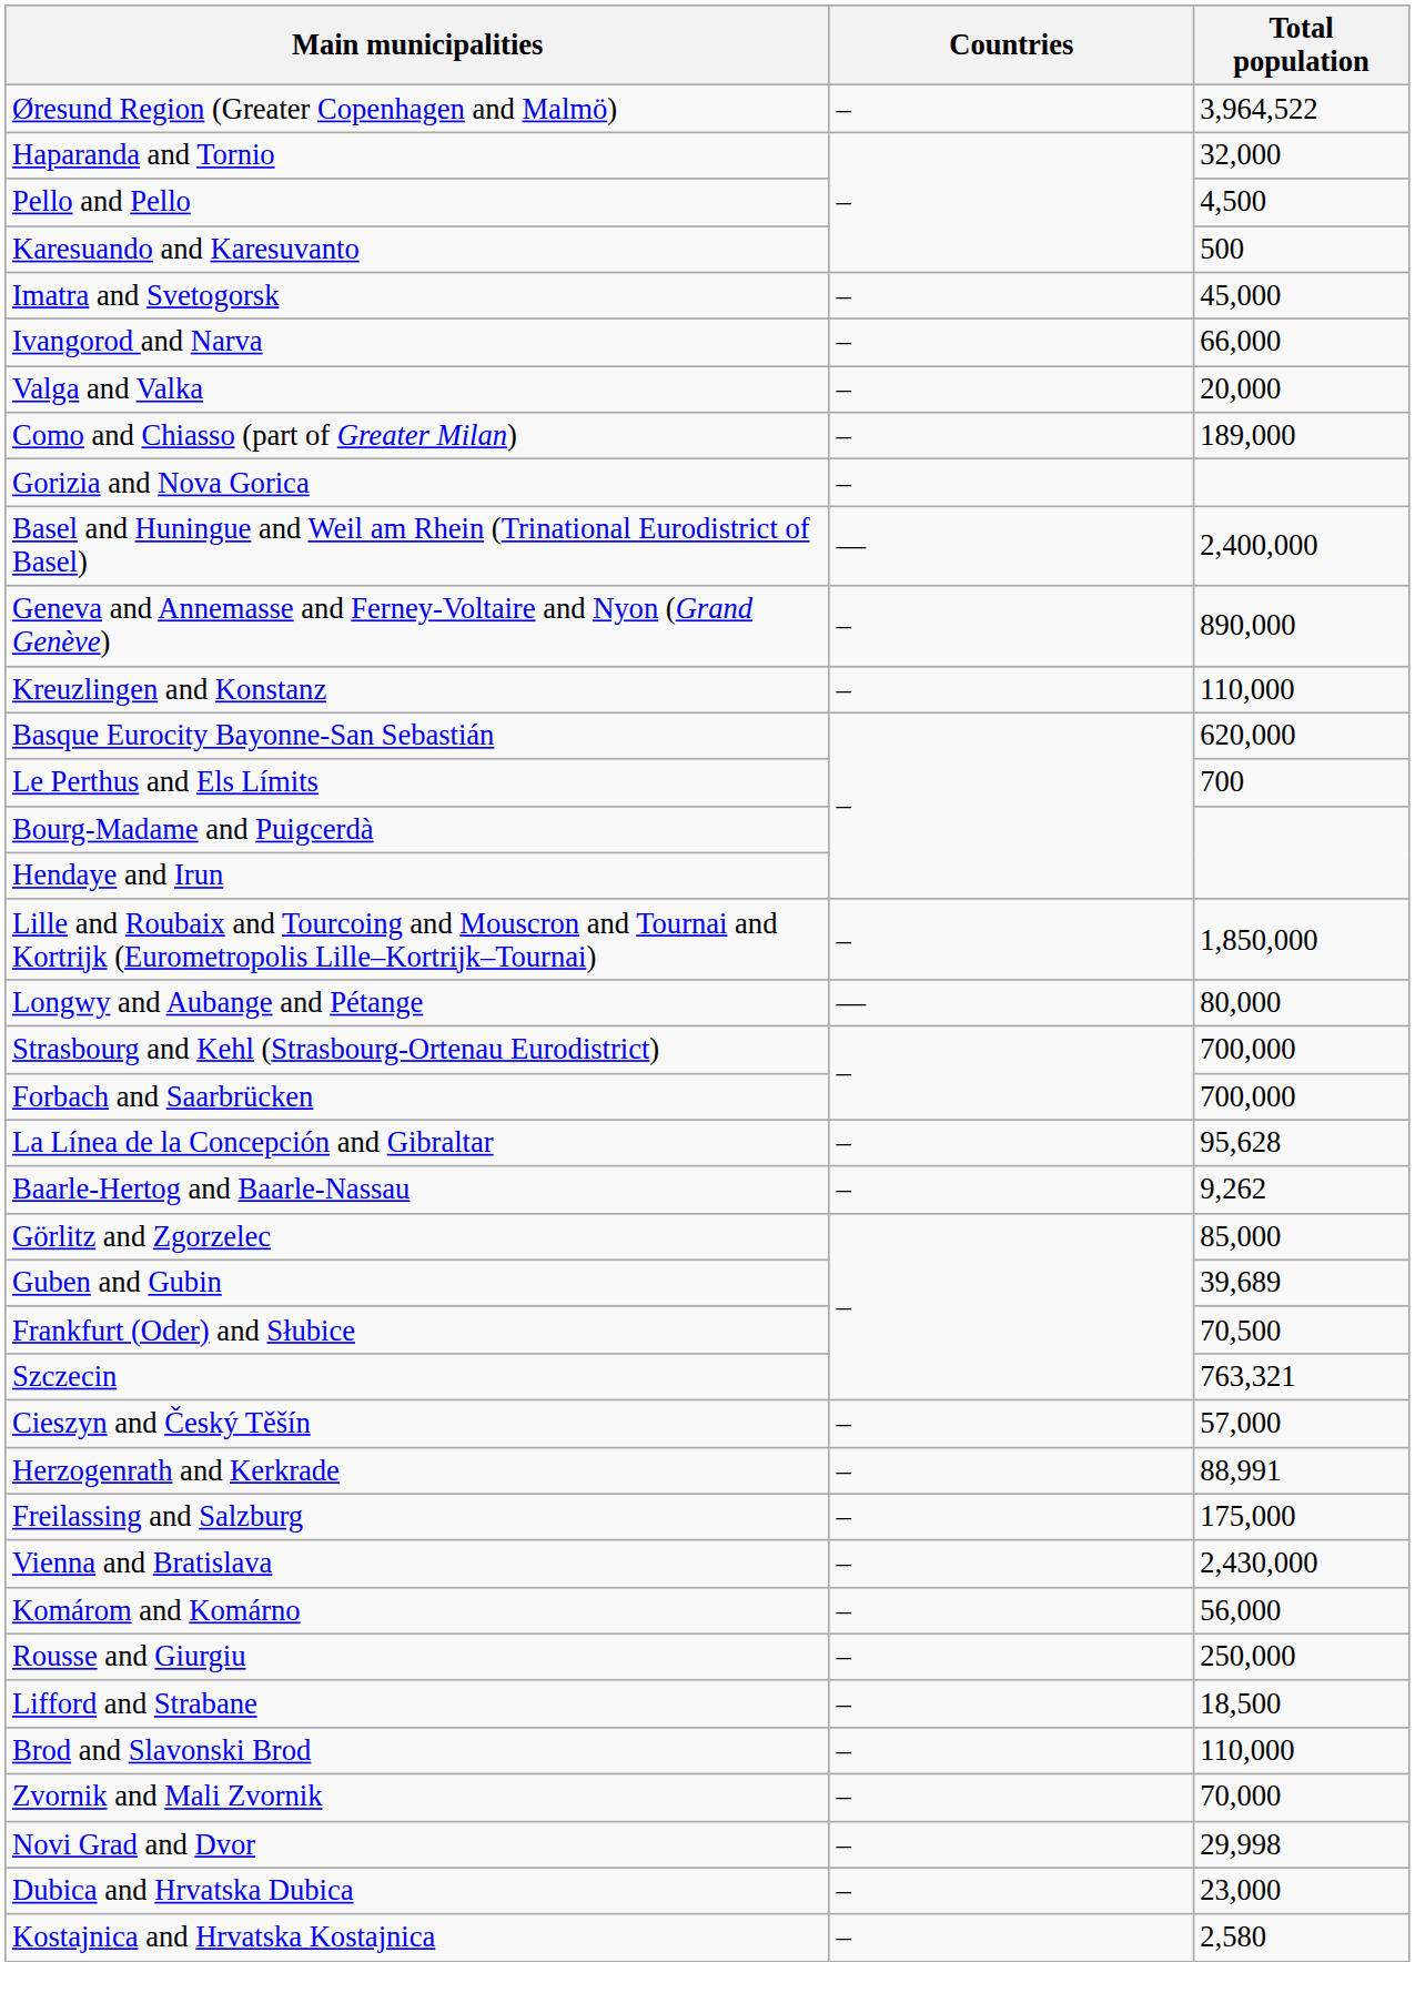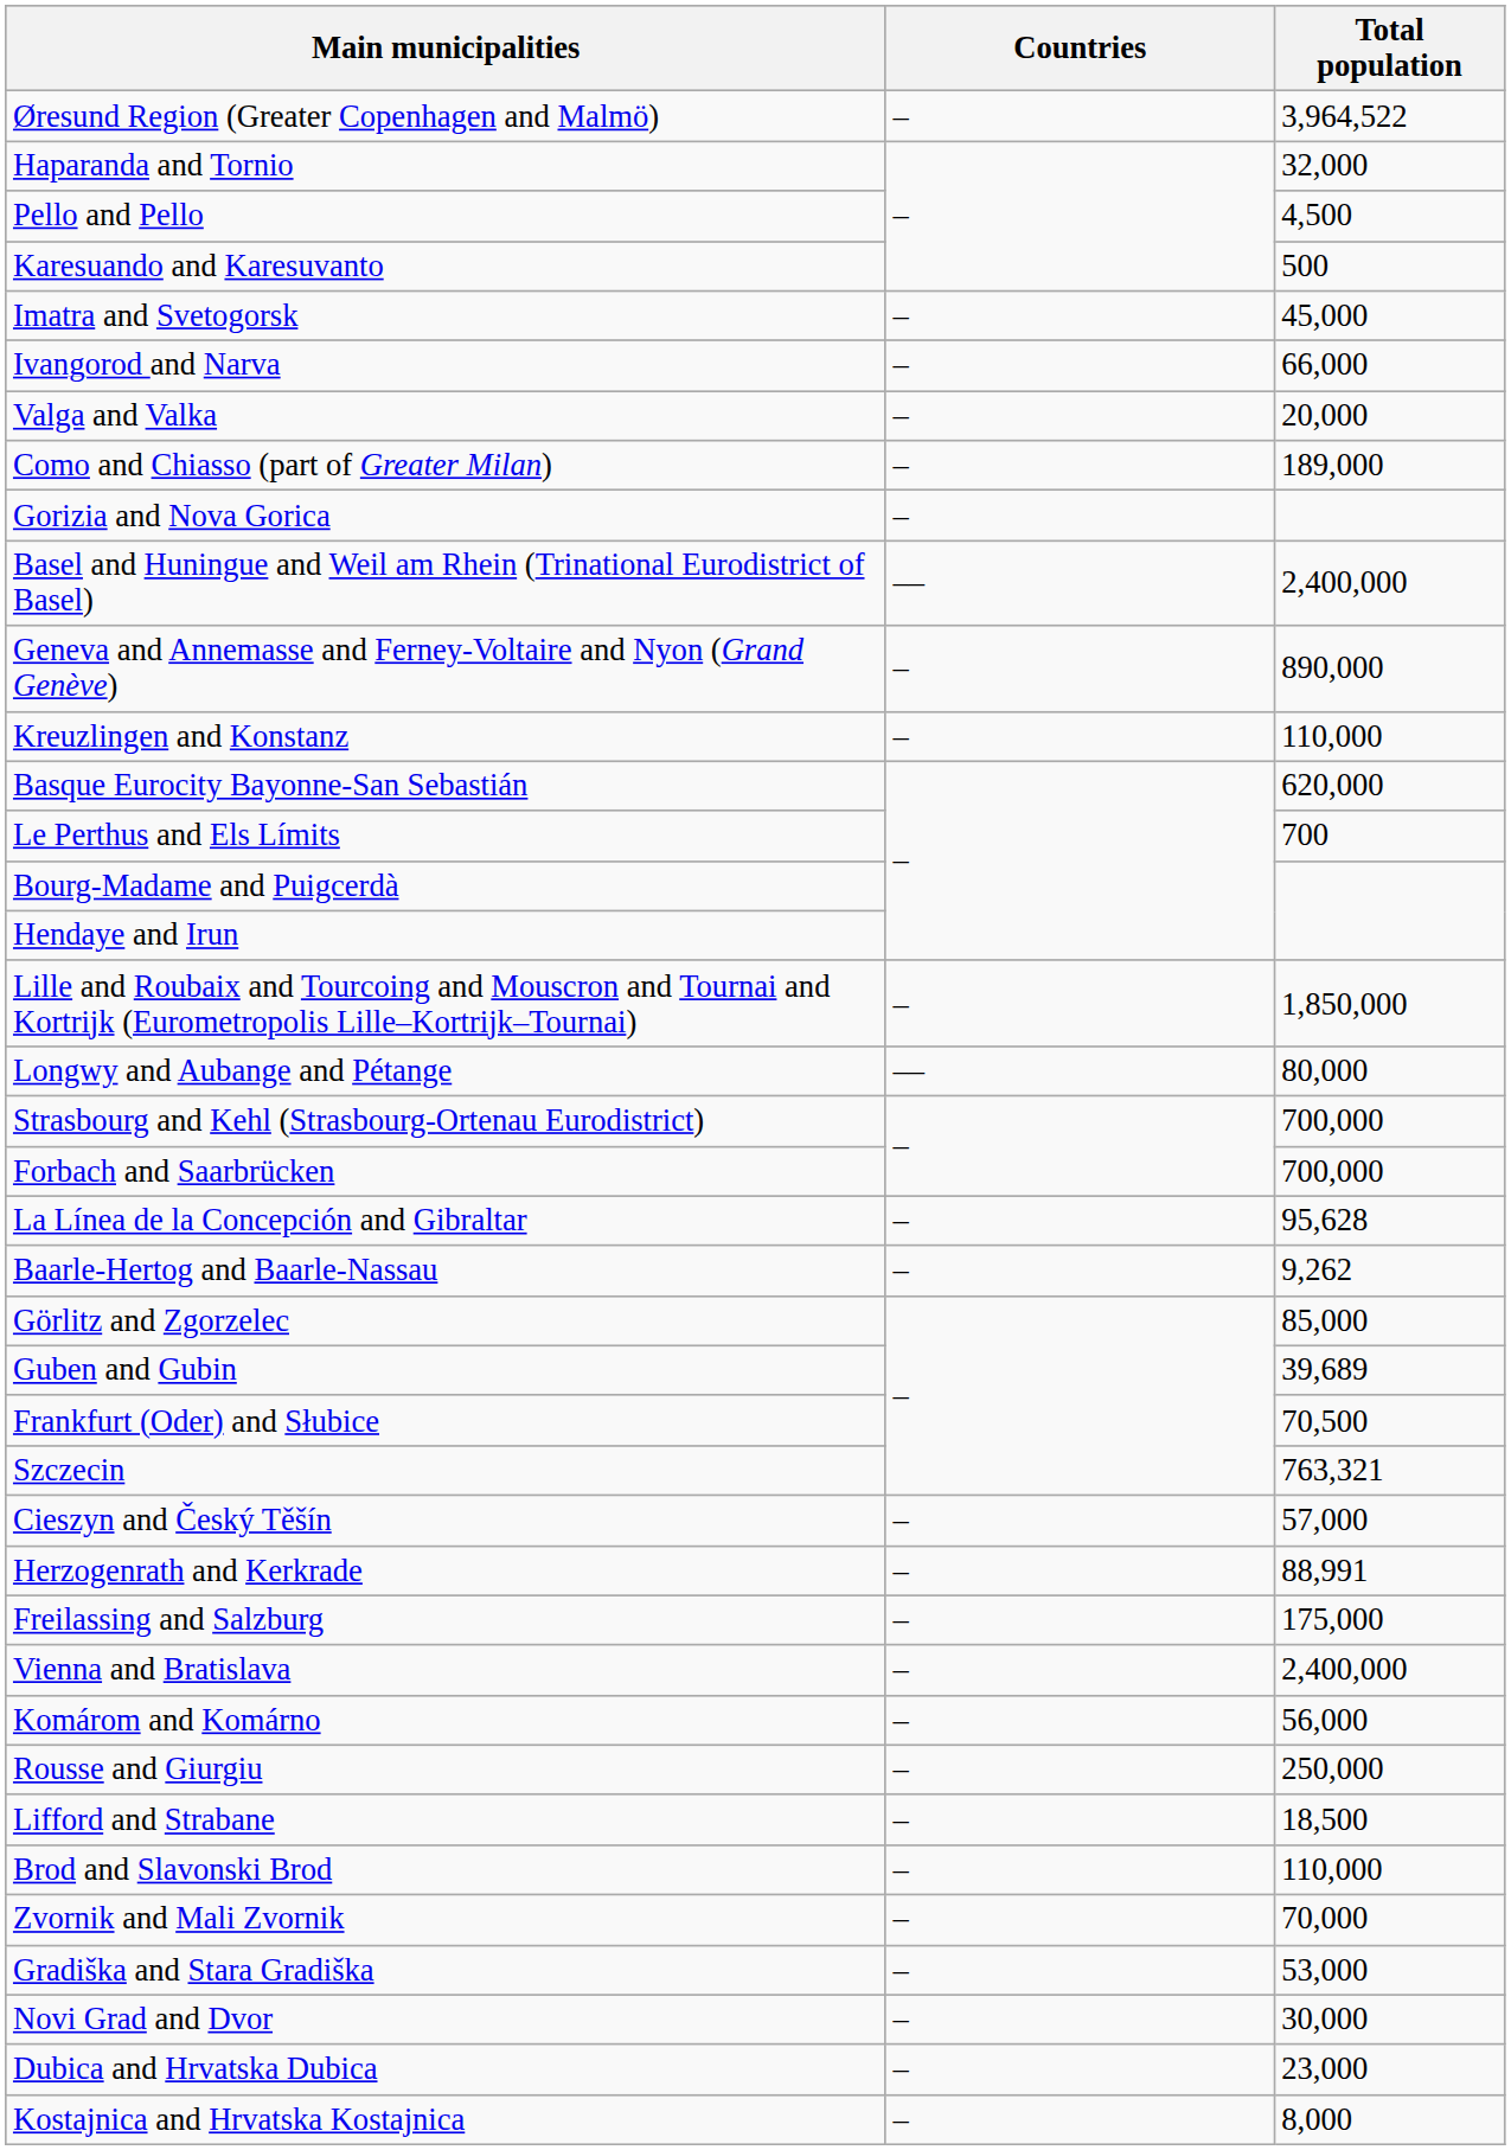 <table class="wikitable sortable">
 <tr>
 <th width=440px>Main municipalities</th>
 <th width=190px>Countries</th>
 <th width=110px>Total population</th>
 </tr>
 <tr>
 <td><a href='#'>Øresund Region</a> (Greater <a href='#'>Copenhagen</a> and <a href='#'>Malmö</a>)</td>
 <td>–</td>
 <td>3,964,522</td>
 </tr>
 <tr>
 <td><a href='#'>Haparanda</a> and <a href='#'>Tornio</a></td>
 <td rowspan="3">–</td>
 <td>32,000</td>
 </tr>
 <tr>
 <td><a href='#'>Pello</a> and <a href='#'>Pello</a></td>
 <td>4,500</td>
 </tr>
 <tr>
 <td><a href='#'>Karesuando</a> and <a href='#'>Karesuvanto</a></td>
 <td>500</td>
 </tr>
 <tr>
 <td><a href='#'>Imatra</a> and <a href='#'>Svetogorsk</a></td>
 <td>–</td>
 <td>45,000</td>
 </tr>
 <tr>
 <td><a href='#'>Ivangorod </a> and <a href='#'>Narva</a></td>
 <td>–</td>
 <td>66,000</td>
 </tr>
 <tr>
 <td><a href='#'>Valga</a> and <a href='#'>Valka</a></td>
 <td>–</td>
 <td>20,000</td>
 </tr>
 <tr>
 <td><a href='#'>Como</a> and <a href='#'>Chiasso</a> (part of <em><a href='#'>Greater Milan</a></em>)</td>
 <td>–</td>
 <td>189,000</td>
 </tr>
 <tr>
 <td><a href='#'>Gorizia</a> and <a href='#'>Nova Gorica</a></td>
 <td>–</td>
 <td></td>
 </tr>
 <tr>
 <td><a href='#'>Basel</a> and <a href='#'>Huningue</a> and <a href='#'>Weil am Rhein</a> (<a href='#'>Trinational Eurodistrict of Basel</a>)</td>
 <td>––</td>
 <td>2,400,000</td>
 </tr>
 <tr>
 <td><a href='#'>Geneva</a> and <a href='#'>Annemasse</a> and <a href='#'>Ferney-Voltaire</a> and <a href='#'>Nyon</a> (<em><a href='#'>Grand Genève</a></em>)</td>
 <td>–</td>
 <td>890,000</td>
 </tr>
 <tr>
 <td><a href='#'>Kreuzlingen</a> and <a href='#'>Konstanz</a></td>
 <td>–</td>
 <td>110,000</td>
 </tr>
 <tr>
 <td><a href='#'>Basque Eurocity Bayonne-San Sebastián</a></td>
 <td rowspan="4">–</td>
 <td>620,000</td>
 </tr>
 <tr>
 <td><a href='#'>Le Perthus</a> and <a href='#'>Els Límits</a></td>
 <td>700</td>
 </tr>
 <tr>
 <td><a href='#'>Bourg-Madame</a> and <a href='#'>Puigcerdà</a></td>
 <td rowspan="2"></td>
 </tr>
 <tr>
 <td><a href='#'>Hendaye</a> and <a href='#'>Irun</a></td>
 </tr>
 <tr>
 <td><a href='#'>Lille</a> and <a href='#'>Roubaix</a> and <a href='#'>Tourcoing</a> and <a href='#'>Mouscron</a> and <a href='#'>Tournai</a> and <a href='#'>Kortrijk</a> (<a href='#'>Eurometropolis Lille–Kortrijk–Tournai</a>)</td>
 <td>–</td>
 <td>1,850,000</td>
 </tr>
 <tr>
 <td><a href='#'>Longwy</a> and <a href='#'>Aubange</a> and <a href='#'>Pétange</a></td>
 <td>––</td>
 <td>80,000</td>
 </tr>
 <tr>
 <td><a href='#'>Strasbourg</a> and <a href='#'>Kehl</a> (<a href='#'>Strasbourg-Ortenau Eurodistrict</a>)</td>
 <td rowspan="2">–</td>
 <td>700,000</td>
 </tr>
 <tr>
 <td><a href='#'>Forbach</a> and <a href='#'>Saarbrücken</a></td>
 <td>700,000</td>
 </tr>
 <tr>
 <td><a href='#'>La Línea de la Concepción</a> and <a href='#'>Gibraltar</a></td>
 <td>–</td>
 <td>95,628</td>
 </tr>
 <tr>
 <td><a href='#'>Baarle-Hertog</a> and <a href='#'>Baarle-Nassau</a></td>
 <td>–</td>
 <td>9,262</td>
 </tr>
 <tr>
 <td><a href='#'>Görlitz</a> and <a href='#'>Zgorzelec</a></td>
 <td rowspan="4">–</td>
 <td>85,000</td>
 </tr>
 <tr>
 <td><a href='#'>Guben</a> and <a href='#'>Gubin</a></td>
 <td>39,689</td>
 </tr>
 <tr>
 <td><a href='#'>Frankfurt (Oder)</a> and <a href='#'>Słubice</a></td>
 <td>70,500</td>
 </tr>
 <tr>
 <td><a href='#'>Szczecin</a></td>
 <td>763,321</td>
 </tr>
 <tr>
 <td><a href='#'>Cieszyn</a> and <a href='#'>Český Těšín</a></td>
 <td>–</td>
 <td>57,000</td>
 </tr>
 <tr>
 <td><a href='#'>Herzogenrath</a> and <a href='#'>Kerkrade</a></td>
 <td>–</td>
 <td>88,991</td>
 </tr>
 <tr>
 <td><a href='#'>Freilassing</a> and <a href='#'>Salzburg</a></td>
 <td>–</td>
 <td>175,000</td>
 </tr>
 <tr>
 <td><a href='#'>Vienna</a> and <a href='#'>Bratislava</a></td>
 <td>–</td>
-<td>2,430,000</td>
+<td>2,400,000</td>
 </tr>
 <tr>
 <td><a href='#'>Komárom</a> and <a href='#'>Komárno</a></td>
 <td>–</td>
 <td>56,000</td>
 </tr>
 <tr>
 <td><a href='#'>Rousse</a> and <a href='#'>Giurgiu</a></td>
 <td>–</td>
 <td>250,000</td>
 </tr>
 <tr>
 <td><a href='#'>Lifford</a> and <a href='#'>Strabane</a></td>
 <td>–</td>
 <td>18,500</td>
 </tr>
 <tr>
 <td><a href='#'>Brod</a> and <a href='#'>Slavonski Brod</a></td>
 <td>–</td>
 <td>110,000</td>
 </tr>
 <tr>
 <td><a href='#'>Zvornik</a> and <a href='#'>Mali Zvornik</a></td>
 <td>–</td>
 <td>70,000</td>
 </tr>
 <tr>
+<td><a href='#'>Gradiška</a> and <a href='#'>Stara Gradiška</a></td>
+<td>–</td>
+<td>53,000</td>
+</tr>
+<tr>
 <td><a href='#'>Novi Grad</a> and <a href='#'>Dvor</a></td>
 <td>–</td>
-<td>29,998</td>
+<td>30,000</td>
 </tr>
 <tr>
 <td><a href='#'>Dubica</a> and <a href='#'>Hrvatska Dubica</a></td>
 <td>–</td>
 <td>23,000</td>
 </tr>
 <tr>
 <td><a href='#'>Kostajnica</a> and <a href='#'>Hrvatska Kostajnica</a></td>
 <td>–</td>
-<td>2,580</td>
+<td>8,000</td>
 </tr>
 </table>
